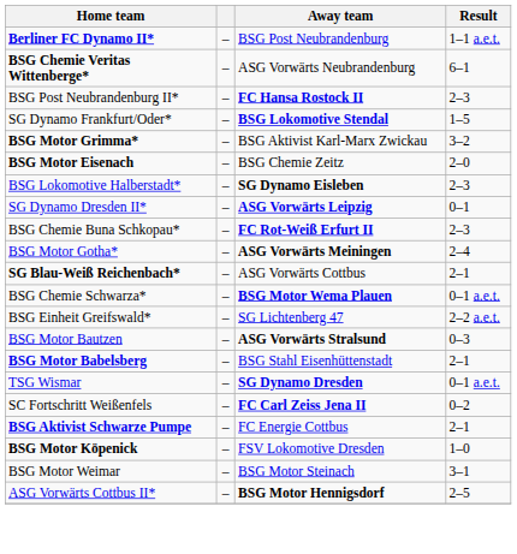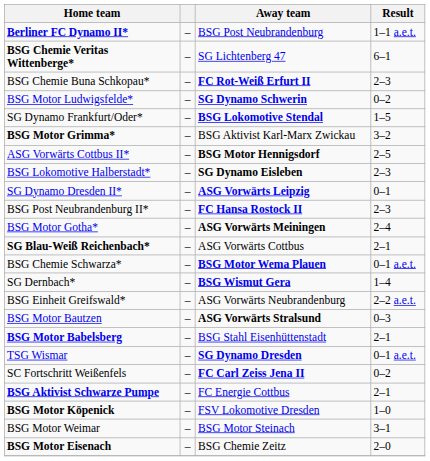 <table class="wikitable" style="width:585px;" border="1">
 <tr>
 <th style="width:250px;" align="left">Home team</th>
 <th style="width:15px;"></th>
 <th style="width:250px;" align="left">Away team</th>
 <th style="width:70px;" align="center;">Result</th>
 </tr>
 <tr>
 <td><strong><a href='#'>Berliner FC Dynamo II*</a></strong></td>
 <td align="center">–</td>
 <td><a href='#'>BSG Post Neubrandenburg</a></td>
 <td>1–1 <a href='#'>a.e.t.</a></td>
 </tr>
 <tr>
 <td><strong>BSG Chemie Veritas Wittenberge*</strong></td>
 <td align="center">–</td>
-<td>ASG Vorwärts Neubrandenburg</td>
+<td><a href='#'>SG Lichtenberg 47</a></td>
 <td>6–1</td>
 </tr>
 <tr>
-<td>BSG Post Neubrandenburg II*</td>
+<td>BSG Chemie Buna Schkopau*</td>
 <td align="center">–</td>
-<td><strong><a href='#'>FC Hansa Rostock II</a></strong></td>
+<td><strong><a href='#'>FC Rot-Weiß Erfurt II</a></strong></td>
 <td>2–3</td>
+</tr>
+<tr>
+<td><a href='#'>BSG Motor Ludwigsfelde*</a></td>
+<td align="center">–</td>
+<td><strong><a href='#'>SG Dynamo Schwerin</a></strong></td>
+<td>0–2</td>
 </tr>
 <tr>
 <td>SG Dynamo Frankfurt/Oder*</td>
 <td align="center">–</td>
 <td><strong><a href='#'>BSG Lokomotive Stendal</a></strong></td>
 <td>1–5</td>
 </tr>
 <tr>
 <td><strong>BSG Motor Grimma*</strong></td>
 <td align="center">–</td>
 <td>BSG Aktivist Karl-Marx Zwickau</td>
 <td>3–2</td>
 </tr>
 <tr>
-<td><strong>BSG Motor Eisenach</strong></td>
+<td><a href='#'>ASG Vorwärts Cottbus II*</a></td>
 <td align="center">–</td>
-<td>BSG Chemie Zeitz</td>
-<td>2–0</td>
+<td><strong>BSG Motor Hennigsdorf</strong></td>
+<td>2–5</td>
 </tr>
 <tr>
 <td><a href='#'>BSG Lokomotive Halberstadt*</a></td>
 <td align="center">–</td>
 <td><strong>SG Dynamo Eisleben</strong></td>
 <td>2–3</td>
 </tr>
 <tr>
 <td><a href='#'>SG Dynamo Dresden II*</a></td>
 <td align="center">–</td>
 <td><strong><a href='#'>ASG Vorwärts Leipzig</a></strong></td>
 <td>0–1</td>
 </tr>
 <tr>
-<td>BSG Chemie Buna Schkopau*</td>
+<td>BSG Post Neubrandenburg II*</td>
 <td align="center">–</td>
-<td><strong><a href='#'>FC Rot-Weiß Erfurt II</a></strong></td>
+<td><strong><a href='#'>FC Hansa Rostock II</a></strong></td>
 <td>2–3</td>
 </tr>
 <tr>
 <td><a href='#'>BSG Motor Gotha*</a></td>
 <td align="center">–</td>
 <td><strong>ASG Vorwärts Meiningen</strong></td>
 <td>2–4</td>
 </tr>
 <tr>
 <td><strong>SG Blau-Weiß Reichenbach*</strong></td>
 <td align="center">–</td>
 <td>ASG Vorwärts Cottbus</td>
 <td>2–1</td>
 </tr>
 <tr>
 <td>BSG Chemie Schwarza*</td>
 <td align="center">–</td>
 <td><strong><a href='#'>BSG Motor Wema Plauen</a></strong></td>
 <td>0–1 <a href='#'>a.e.t.</a></td>
 </tr>
 <tr>
+<td>SG Dernbach*</td>
+<td align="center">–</td>
+<td><strong><a href='#'>BSG Wismut Gera</a></strong></td>
+<td>1–4</td>
+</tr>
+<tr>
 <td>BSG Einheit Greifswald*</td>
 <td align="center">–</td>
-<td><a href='#'>SG Lichtenberg 47</a></td>
+<td>ASG Vorwärts Neubrandenburg</td>
 <td>2–2 <a href='#'>a.e.t.</a></td>
 </tr>
 <tr>
 <td><a href='#'>BSG Motor Bautzen</a></td>
 <td align="center">–</td>
 <td><strong>ASG Vorwärts Stralsund</strong></td>
 <td>0–3</td>
 </tr>
 <tr>
 <td><strong><a href='#'>BSG Motor Babelsberg</a></strong></td>
 <td align="center">–</td>
 <td><a href='#'>BSG Stahl Eisenhüttenstadt</a></td>
 <td>2–1</td>
 </tr>
 <tr>
 <td><a href='#'>TSG Wismar</a></td>
 <td align="center">–</td>
 <td><strong><a href='#'>SG Dynamo Dresden</a></strong></td>
 <td>0–1 <a href='#'>a.e.t.</a></td>
 </tr>
 <tr>
 <td>SC Fortschritt Weißenfels</td>
 <td align="center">–</td>
 <td><strong><a href='#'>FC Carl Zeiss Jena II</a></strong></td>
 <td>0–2</td>
 </tr>
 <tr>
 <td><strong><a href='#'>BSG Aktivist Schwarze Pumpe</a></strong></td>
 <td align="center">–</td>
 <td><a href='#'>FC Energie Cottbus</a></td>
 <td>2–1</td>
 </tr>
 <tr>
 <td><strong>BSG Motor Köpenick</strong></td>
 <td align="center">–</td>
 <td><a href='#'>FSV Lokomotive Dresden</a></td>
 <td>1–0</td>
 </tr>
 <tr>
 <td>BSG Motor Weimar</td>
 <td align="center">–</td>
 <td><a href='#'>BSG Motor Steinach</a></td>
 <td>3–1</td>
 </tr>
 <tr>
-<td><a href='#'>ASG Vorwärts Cottbus II*</a></td>
+<td><strong>BSG Motor Eisenach</strong></td>
 <td align="center">–</td>
-<td><strong>BSG Motor Hennigsdorf</strong></td>
-<td>2–5</td>
+<td>BSG Chemie Zeitz</td>
+<td>2–0</td>
 </tr>
 <tr>
 </tr>
 </table>
